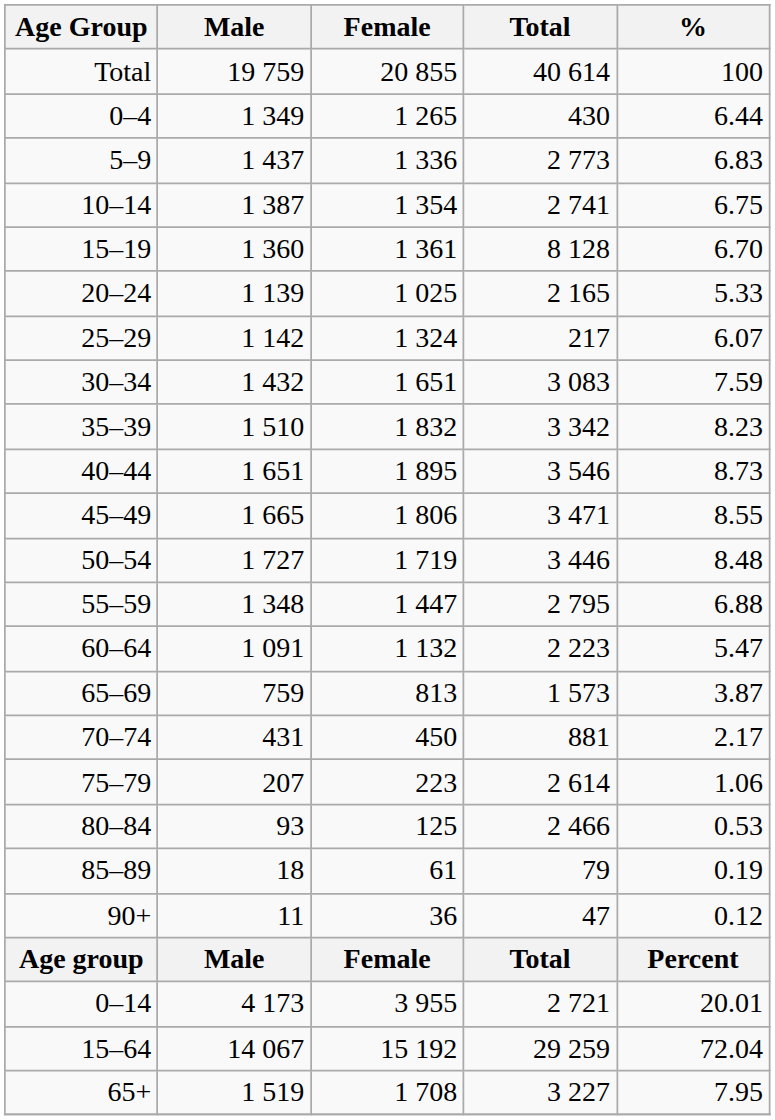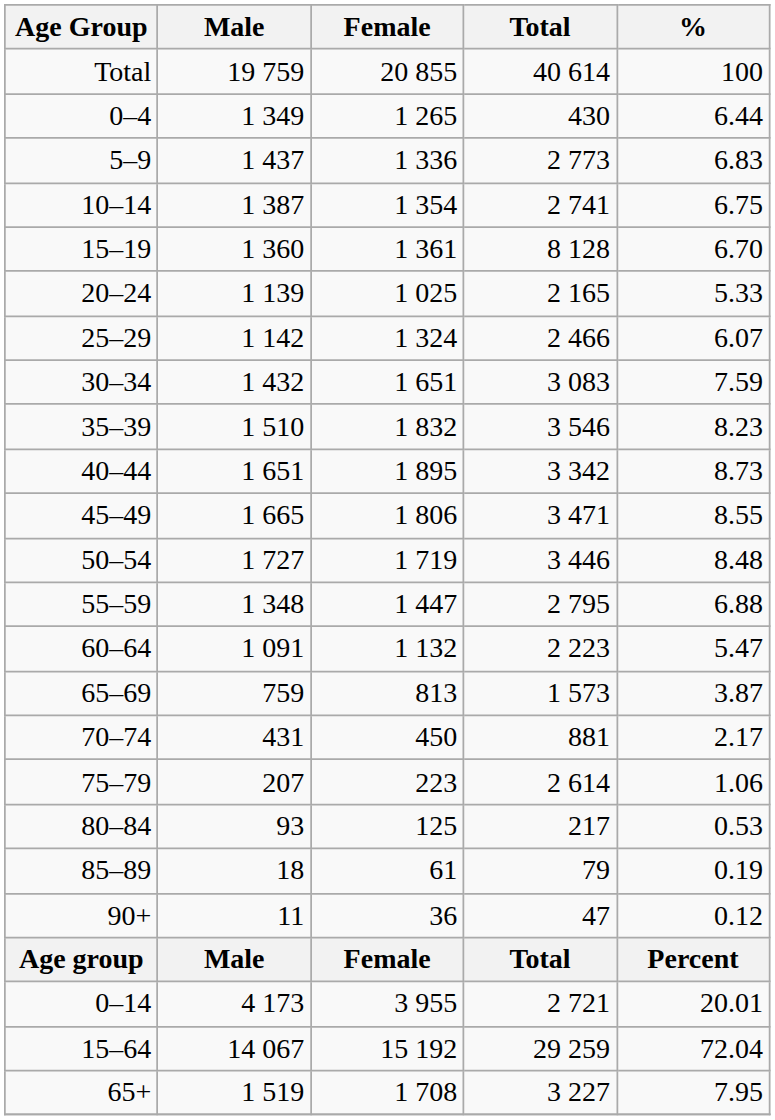 <table class="wikitable">
 <tr>
 <th width="80pt">Age Group</th>
 <th width="80pt">Male</th>
 <th width="80pt">Female</th>
 <th width="80pt">Total</th>
 <th width="80pt">%</th>
 </tr>
 <tr>
 <td align="right">Total</td>
 <td align="right">19 759</td>
 <td align="right">20 855</td>
 <td align="right">40 614</td>
 <td align="right">100</td>
 </tr>
 <tr>
 <td align="right">0–4</td>
 <td align="right">1 349</td>
 <td align="right">1 265</td>
 <td align="right">430</td>
 <td align="right">6.44</td>
 </tr>
 <tr>
 <td align="right">5–9</td>
 <td align="right">1 437</td>
 <td align="right">1 336</td>
 <td align="right">2 773</td>
 <td align="right">6.83</td>
 </tr>
 <tr>
 <td align="right">10–14</td>
 <td align="right">1 387</td>
 <td align="right">1 354</td>
 <td align="right">2 741</td>
 <td align="right">6.75</td>
 </tr>
 <tr>
 <td align="right">15–19</td>
 <td align="right">1 360</td>
 <td align="right">1 361</td>
 <td align="right">8 128</td>
 <td align="right">6.70</td>
 </tr>
 <tr>
 <td align="right">20–24</td>
 <td align="right">1 139</td>
 <td align="right">1 025</td>
 <td align="right">2 165</td>
 <td align="right">5.33</td>
 </tr>
 <tr>
 <td align="right">25–29</td>
 <td align="right">1 142</td>
 <td align="right">1 324</td>
-<td align="right">217</td>
+<td align="right">2 466</td>
 <td align="right">6.07</td>
 </tr>
 <tr>
 <td align="right">30–34</td>
 <td align="right">1 432</td>
 <td align="right">1 651</td>
 <td align="right">3 083</td>
 <td align="right">7.59</td>
 </tr>
 <tr>
 <td align="right">35–39</td>
 <td align="right">1 510</td>
 <td align="right">1 832</td>
-<td align="right">3 342</td>
+<td align="right">3 546</td>
 <td align="right">8.23</td>
 </tr>
 <tr>
 <td align="right">40–44</td>
 <td align="right">1 651</td>
 <td align="right">1 895</td>
-<td align="right">3 546</td>
+<td align="right">3 342</td>
 <td align="right">8.73</td>
 </tr>
 <tr>
 <td align="right">45–49</td>
 <td align="right">1 665</td>
 <td align="right">1 806</td>
 <td align="right">3 471</td>
 <td align="right">8.55</td>
 </tr>
 <tr>
 <td align="right">50–54</td>
 <td align="right">1 727</td>
 <td align="right">1 719</td>
 <td align="right">3 446</td>
 <td align="right">8.48</td>
 </tr>
 <tr>
 <td align="right">55–59</td>
 <td align="right">1 348</td>
 <td align="right">1 447</td>
 <td align="right">2 795</td>
 <td align="right">6.88</td>
 </tr>
 <tr>
 <td align="right">60–64</td>
 <td align="right">1 091</td>
 <td align="right">1 132</td>
 <td align="right">2 223</td>
 <td align="right">5.47</td>
 </tr>
 <tr>
 <td align="right">65–69</td>
 <td align="right">759</td>
 <td align="right">813</td>
 <td align="right">1 573</td>
 <td align="right">3.87</td>
 </tr>
 <tr>
 <td align="right">70–74</td>
 <td align="right">431</td>
 <td align="right">450</td>
 <td align="right">881</td>
 <td align="right">2.17</td>
 </tr>
 <tr>
 <td align="right">75–79</td>
 <td align="right">207</td>
 <td align="right">223</td>
 <td align="right">2 614</td>
 <td align="right">1.06</td>
 </tr>
 <tr>
 <td align="right">80–84</td>
 <td align="right">93</td>
 <td align="right">125</td>
-<td align="right">2 466</td>
+<td align="right">217</td>
 <td align="right">0.53</td>
 </tr>
 <tr>
 <td align="right">85–89</td>
 <td align="right">18</td>
 <td align="right">61</td>
 <td align="right">79</td>
 <td align="right">0.19</td>
 </tr>
 <tr>
 <td align="right">90+</td>
 <td align="right">11</td>
 <td align="right">36</td>
 <td align="right">47</td>
 <td align="right">0.12</td>
 </tr>
 <tr>
 <th width="50">Age group</th>
 <th width="80pt">Male</th>
 <th width="80">Female</th>
 <th width="80">Total</th>
 <th width="50">Percent</th>
 </tr>
 <tr>
 <td align="right">0–14</td>
 <td align="right">4 173</td>
 <td align="right">3 955</td>
 <td align="right">2 721</td>
 <td align="right">20.01</td>
 </tr>
 <tr>
 <td align="right">15–64</td>
 <td align="right">14 067</td>
 <td align="right">15 192</td>
 <td align="right">29 259</td>
 <td align="right">72.04</td>
 </tr>
 <tr>
 <td align="right">65+</td>
 <td align="right">1 519</td>
 <td align="right">1 708</td>
 <td align="right">3 227</td>
 <td align="right">7.95</td>
 </tr>
 <tr>
 </tr>
 </table>
